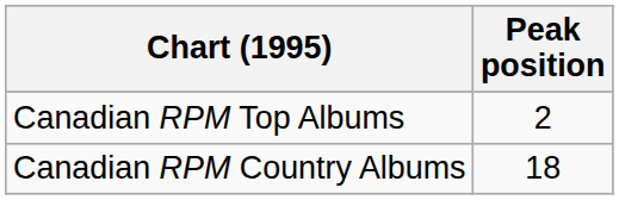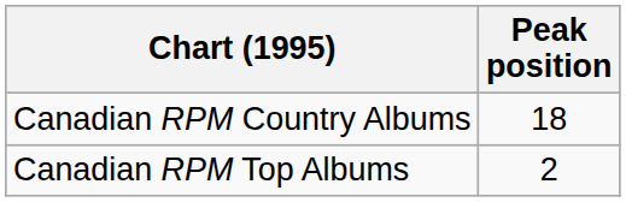 <table class="wikitable">
 <tr>
 <th>Chart (1995)</th>
 <th>Peak<br>position</th>
 </tr>
 <tr>
+<td>Canadian <em>RPM</em> Country Albums</td>
+<td align="center">18</td>
+</tr>
+<tr>
 <td>Canadian <em>RPM</em> Top Albums</td>
 <td align="center">2</td>
 </tr>
-<tr>
-<td>Canadian <em>RPM</em> Country Albums</td>
-<td align="center">18</td>
-</tr>
 </table>
